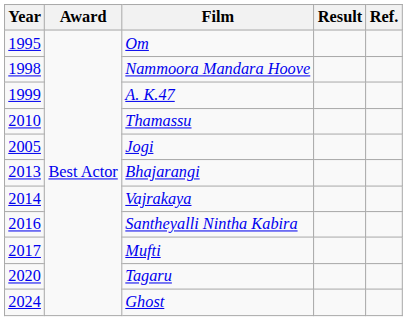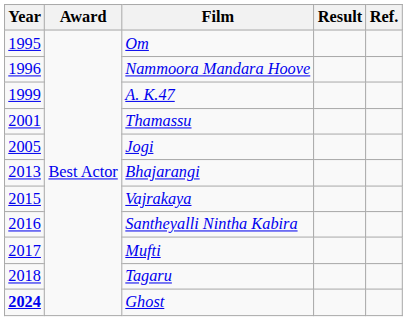 <table class="wikitable sortable">
 <tr>
 <th>Year</th>
 <th>Award</th>
 <th>Film</th>
 <th>Result</th>
 <th>Ref.</th>
 </tr>
 <tr>
 <td><a href='#'>1995</a></td>
 <td rowspan="11"><a href='#'>Best Actor</a></td>
 <td><em><a href='#'>Om</a></em></td>
 <td></td>
 <td></td>
 </tr>
 <tr>
-<td><a href='#'>1998</a></td>
+<td><a href='#'>1996</a></td>
 <td><em><a href='#'>Nammoora Mandara Hoove</a></em></td>
 <td></td>
 <td></td>
 </tr>
 <tr>
 <td><a href='#'>1999</a></td>
 <td><em><a href='#'>A. K.47</a></em></td>
 <td></td>
 <td></td>
 </tr>
 <tr>
-<td><a href='#'>2010</a></td>
+<td><a href='#'>2001</a></td>
 <td><em><a href='#'>Thamassu</a></em></td>
 <td></td>
 <td></td>
 </tr>
 <tr>
 <td><a href='#'>2005</a></td>
 <td><em><a href='#'>Jogi</a></em></td>
 <td></td>
 <td></td>
 </tr>
 <tr>
 <td><a href='#'>2013</a></td>
 <td><em><a href='#'>Bhajarangi</a></em></td>
 <td></td>
 <td></td>
 </tr>
 <tr>
-<td><a href='#'>2014</a></td>
+<td><a href='#'>2015</a></td>
 <td><em><a href='#'>Vajrakaya</a></em></td>
 <td></td>
 <td></td>
 </tr>
 <tr>
 <td><a href='#'>2016</a></td>
 <td><em><a href='#'>Santheyalli Nintha Kabira</a></em></td>
 <td></td>
 <td></td>
 </tr>
 <tr>
 <td><a href='#'>2017</a></td>
 <td><em><a href='#'>Mufti</a></em></td>
 <td></td>
 <td></td>
 </tr>
 <tr>
-<td><a href='#'>2020</a></td>
+<td><a href='#'>2018</a></td>
 <td><em><a href='#'>Tagaru</a></em></td>
 <td></td>
 <td></td>
 </tr>
 <tr>
-<td><a href='#'>2024</a></td>
+<td><strong><a href='#'>2024</a></strong></td>
 <td><em><a href='#'>Ghost</a></em></td>
 <td></td>
 <td></td>
 </tr>
 </table>
